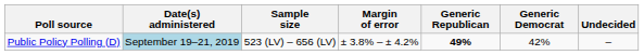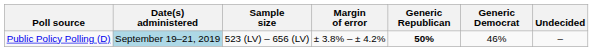 <table class="wikitable" style="font-size:90%;text-align:center;">
 <tr valign=bottom>
 <th>Poll source</th>
 <th>Date(s)<br>administered</th>
 <th>Sample<br>size</th>
 <th>Margin<br>of error</th>
 <th style="width:100px;">Generic<br>Republican</th>
 <th style="width:100px;">Generic<br>Democrat</th>
 <th>Undecided</th>
 </tr>
 <tr>
 <td style="text-align:left;"><a href='#'>Public Policy Polling (D)</a></td>
 <td style="background: lightblue;">September 19–21, 2019</td>
 <td>523 (LV) – 656 (LV)</td>
 <td>± 3.8% – ± 4.2%</td>
-<td><strong>49%</strong></td>
-<td>42%</td>
+<td><strong>50%</strong></td>
+<td>46%</td>
 <td>–</td>
 </tr>
 </table>
